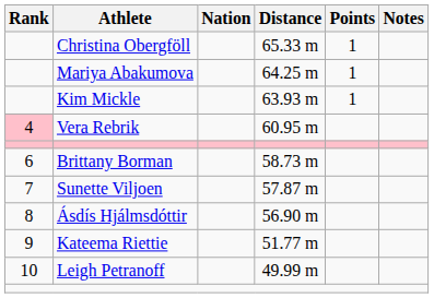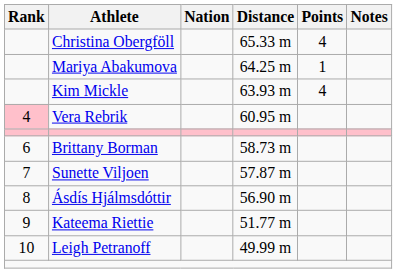 <table class="wikitable mw-datatable sortable" style="text-align:center;">
 <tr>
 <th>Rank</th>
 <th>Athlete</th>
 <th>Nation</th>
 <th>Distance</th>
 <th>Points</th>
 <th>Notes</th>
 </tr>
 <tr>
 <td></td>
 <td align=left><a href='#'>Christina Obergföll</a></td>
 <td align=left></td>
 <td>65.33 m</td>
-<td>1</td>
+<td>4</td>
 <td></td>
 </tr>
 <tr>
 <td></td>
 <td align=left><a href='#'>Mariya Abakumova</a></td>
 <td align=left></td>
 <td>64.25 m</td>
 <td>1</td>
 <td></td>
 </tr>
 <tr>
 <td></td>
 <td align=left><a href='#'>Kim Mickle</a></td>
 <td align=left></td>
 <td>63.93 m</td>
-<td>1</td>
+<td>4</td>
 <td></td>
 </tr>
 <tr>
 <td style="background: pink;">4</td>
 <td align=left><a href='#'>Vera Rebrik</a></td>
 <td align=left></td>
 <td>60.95 m</td>
 <td></td>
 <td></td>
 </tr>
 <tr bgcolor=pink>
 <td></td>
 <td align=left></td>
 <td align=left></td>
 <td></td>
 <td></td>
 <td></td>
 </tr>
 <tr>
 <td>6</td>
 <td align=left><a href='#'>Brittany Borman</a></td>
 <td align=left></td>
 <td>58.73 m</td>
 <td></td>
 <td></td>
 </tr>
 <tr>
 <td>7</td>
 <td align=left><a href='#'>Sunette Viljoen</a></td>
 <td align=left></td>
 <td>57.87 m</td>
 <td></td>
 <td></td>
 </tr>
 <tr>
 <td>8</td>
 <td align=left><a href='#'>Ásdís Hjálmsdóttir</a></td>
 <td align=left></td>
 <td>56.90 m</td>
 <td></td>
 <td></td>
 </tr>
 <tr>
 <td>9</td>
 <td align=left><a href='#'>Kateema Riettie</a></td>
 <td align=left></td>
 <td>51.77 m</td>
 <td></td>
 <td></td>
 </tr>
 <tr>
 <td>10</td>
 <td align=left><a href='#'>Leigh Petranoff</a></td>
 <td align=left></td>
 <td>49.99 m</td>
 <td></td>
 <td></td>
 </tr>
 <tr class="sortbottom">
 <td colspan=6></td>
 </tr>
 </table>
